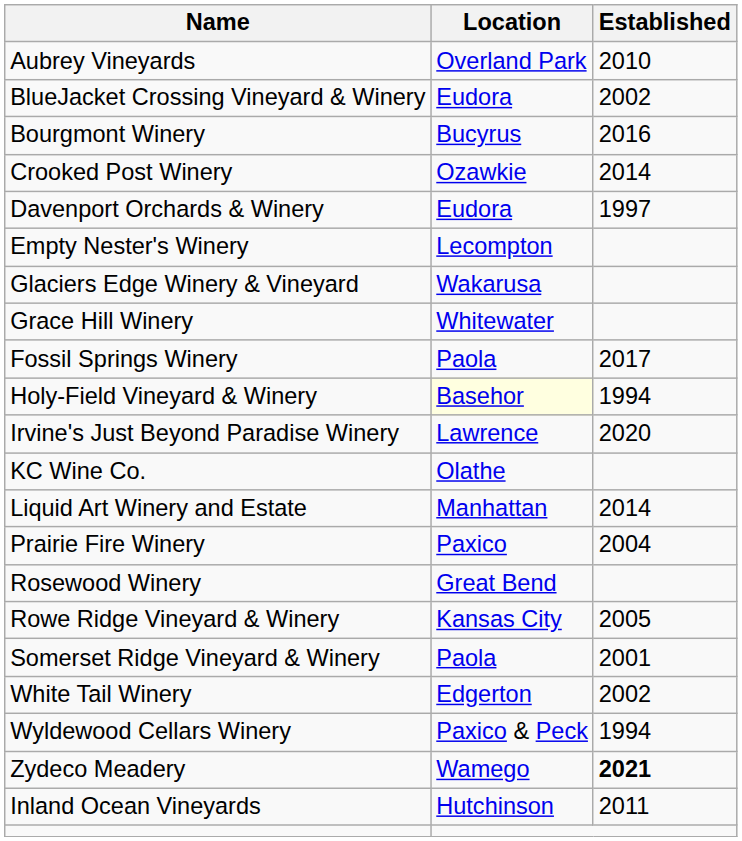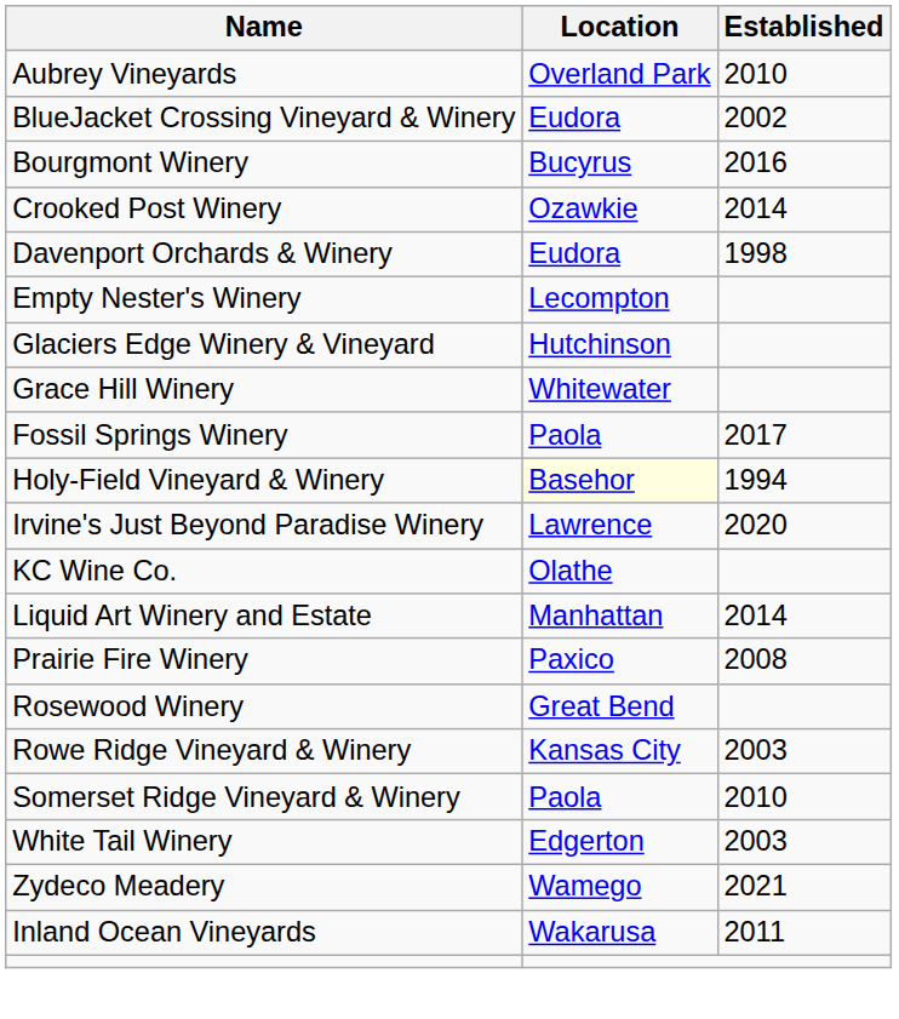 <table class="wikitable sortable mw-collapsible" border="1">
 <tr>
 <th>Name</th>
 <th>Location</th>
 <th>Established</th>
 </tr>
 <tr>
 <td>Aubrey Vineyards</td>
 <td><a href='#'>Overland Park</a></td>
 <td>2010</td>
 </tr>
 <tr>
 <td>BlueJacket Crossing Vineyard & Winery</td>
 <td><a href='#'>Eudora</a></td>
 <td>2002</td>
 </tr>
 <tr>
 <td>Bourgmont Winery</td>
 <td><a href='#'>Bucyrus</a></td>
 <td>2016</td>
 </tr>
 <tr>
 <td>Crooked Post Winery</td>
 <td><a href='#'>Ozawkie</a></td>
 <td>2014</td>
 </tr>
 <tr>
 <td>Davenport Orchards & Winery</td>
 <td><a href='#'>Eudora</a></td>
-<td>1997</td>
+<td>1998</td>
 </tr>
 <tr>
 <td>Empty Nester's Winery</td>
 <td><a href='#'>Lecompton</a></td>
 <td></td>
 </tr>
 <tr>
 <td>Glaciers Edge Winery & Vineyard</td>
-<td><a href='#'>Wakarusa</a></td>
+<td><a href='#'>Hutchinson</a></td>
 <td></td>
 </tr>
 <tr>
 <td>Grace Hill Winery</td>
 <td><a href='#'>Whitewater</a></td>
 <td></td>
 </tr>
 <tr>
 <td>Fossil Springs Winery</td>
 <td><a href='#'>Paola</a></td>
 <td>2017</td>
 </tr>
 <tr>
 <td>Holy-Field Vineyard & Winery</td>
 <td style="background: lightyellow;"><a href='#'>Basehor</a></td>
 <td>1994</td>
 </tr>
 <tr>
 <td>Irvine's Just Beyond Paradise Winery</td>
 <td><a href='#'>Lawrence</a></td>
 <td>2020</td>
 </tr>
 <tr>
 <td>KC Wine Co.</td>
 <td><a href='#'>Olathe</a></td>
 <td></td>
 </tr>
 <tr>
 <td>Liquid Art Winery and Estate</td>
 <td><a href='#'>Manhattan</a></td>
 <td>2014</td>
 </tr>
 <tr>
 <td>Prairie Fire Winery</td>
 <td><a href='#'>Paxico</a></td>
-<td>2004</td>
+<td>2008</td>
 </tr>
 <tr>
 <td>Rosewood Winery</td>
 <td><a href='#'>Great Bend</a></td>
 <td></td>
 </tr>
 <tr>
 <td>Rowe Ridge Vineyard & Winery</td>
 <td><a href='#'>Kansas City</a></td>
-<td>2005</td>
+<td>2003</td>
 </tr>
 <tr>
 <td>Somerset Ridge Vineyard & Winery</td>
 <td><a href='#'>Paola</a></td>
-<td>2001</td>
+<td>2010</td>
 </tr>
 <tr>
 <td>White Tail Winery</td>
 <td><a href='#'>Edgerton</a></td>
-<td>2002</td>
-</tr>
-<tr>
-<td>Wyldewood Cellars Winery</td>
-<td><a href='#'>Paxico</a> & <a href='#'>Peck</a></td>
-<td>1994</td>
+<td>2003</td>
 </tr>
 <tr>
 <td>Zydeco Meadery</td>
 <td><a href='#'>Wamego</a></td>
-<td><strong>2021</strong></td>
+<td>2021</td>
 </tr>
 <tr>
 <td>Inland Ocean Vineyards</td>
-<td><a href='#'>Hutchinson</a></td>
+<td><a href='#'>Wakarusa</a></td>
 <td>2011</td>
 </tr>
 <tr>
 <td></td>
 </tr>
 </table>
